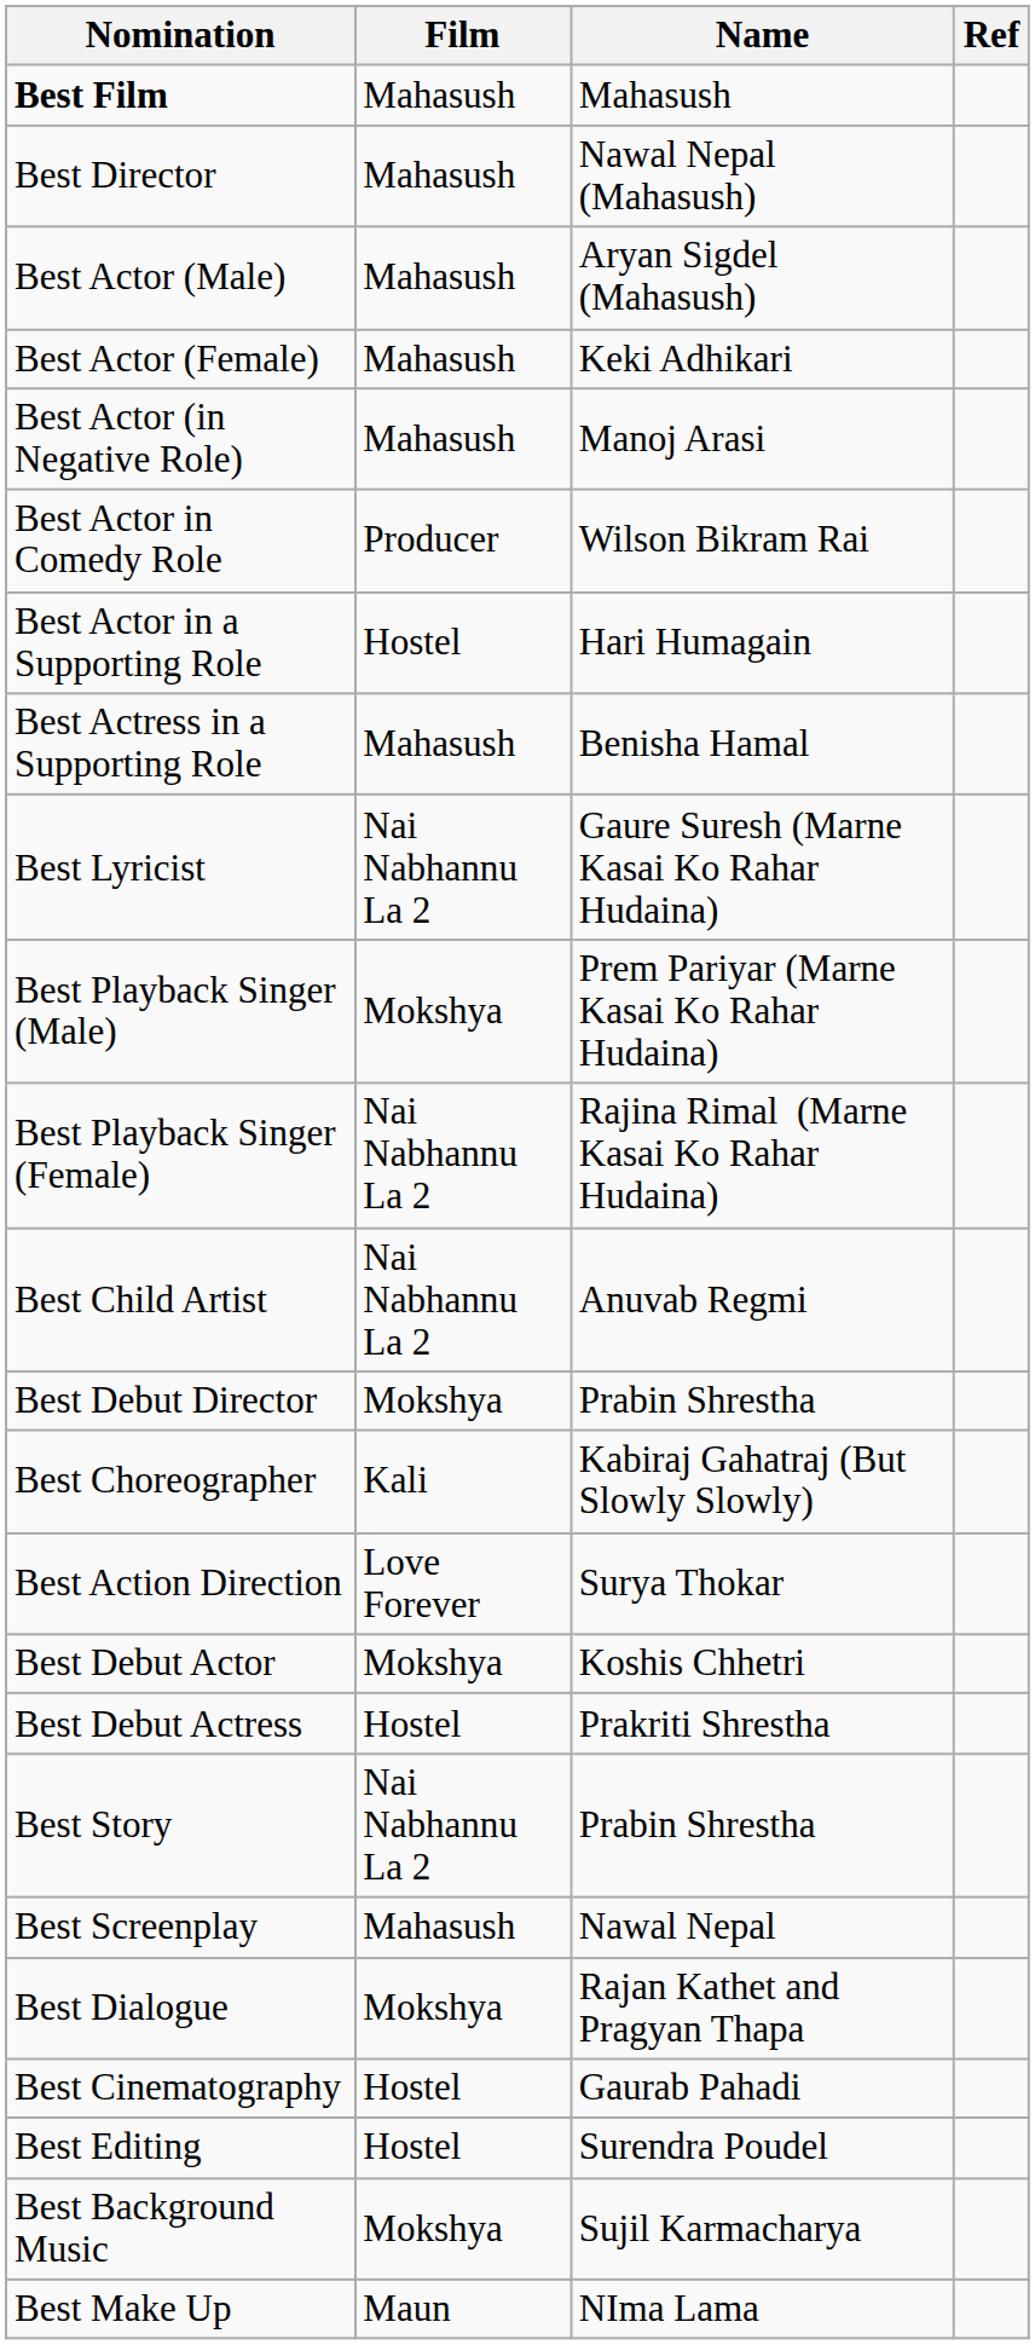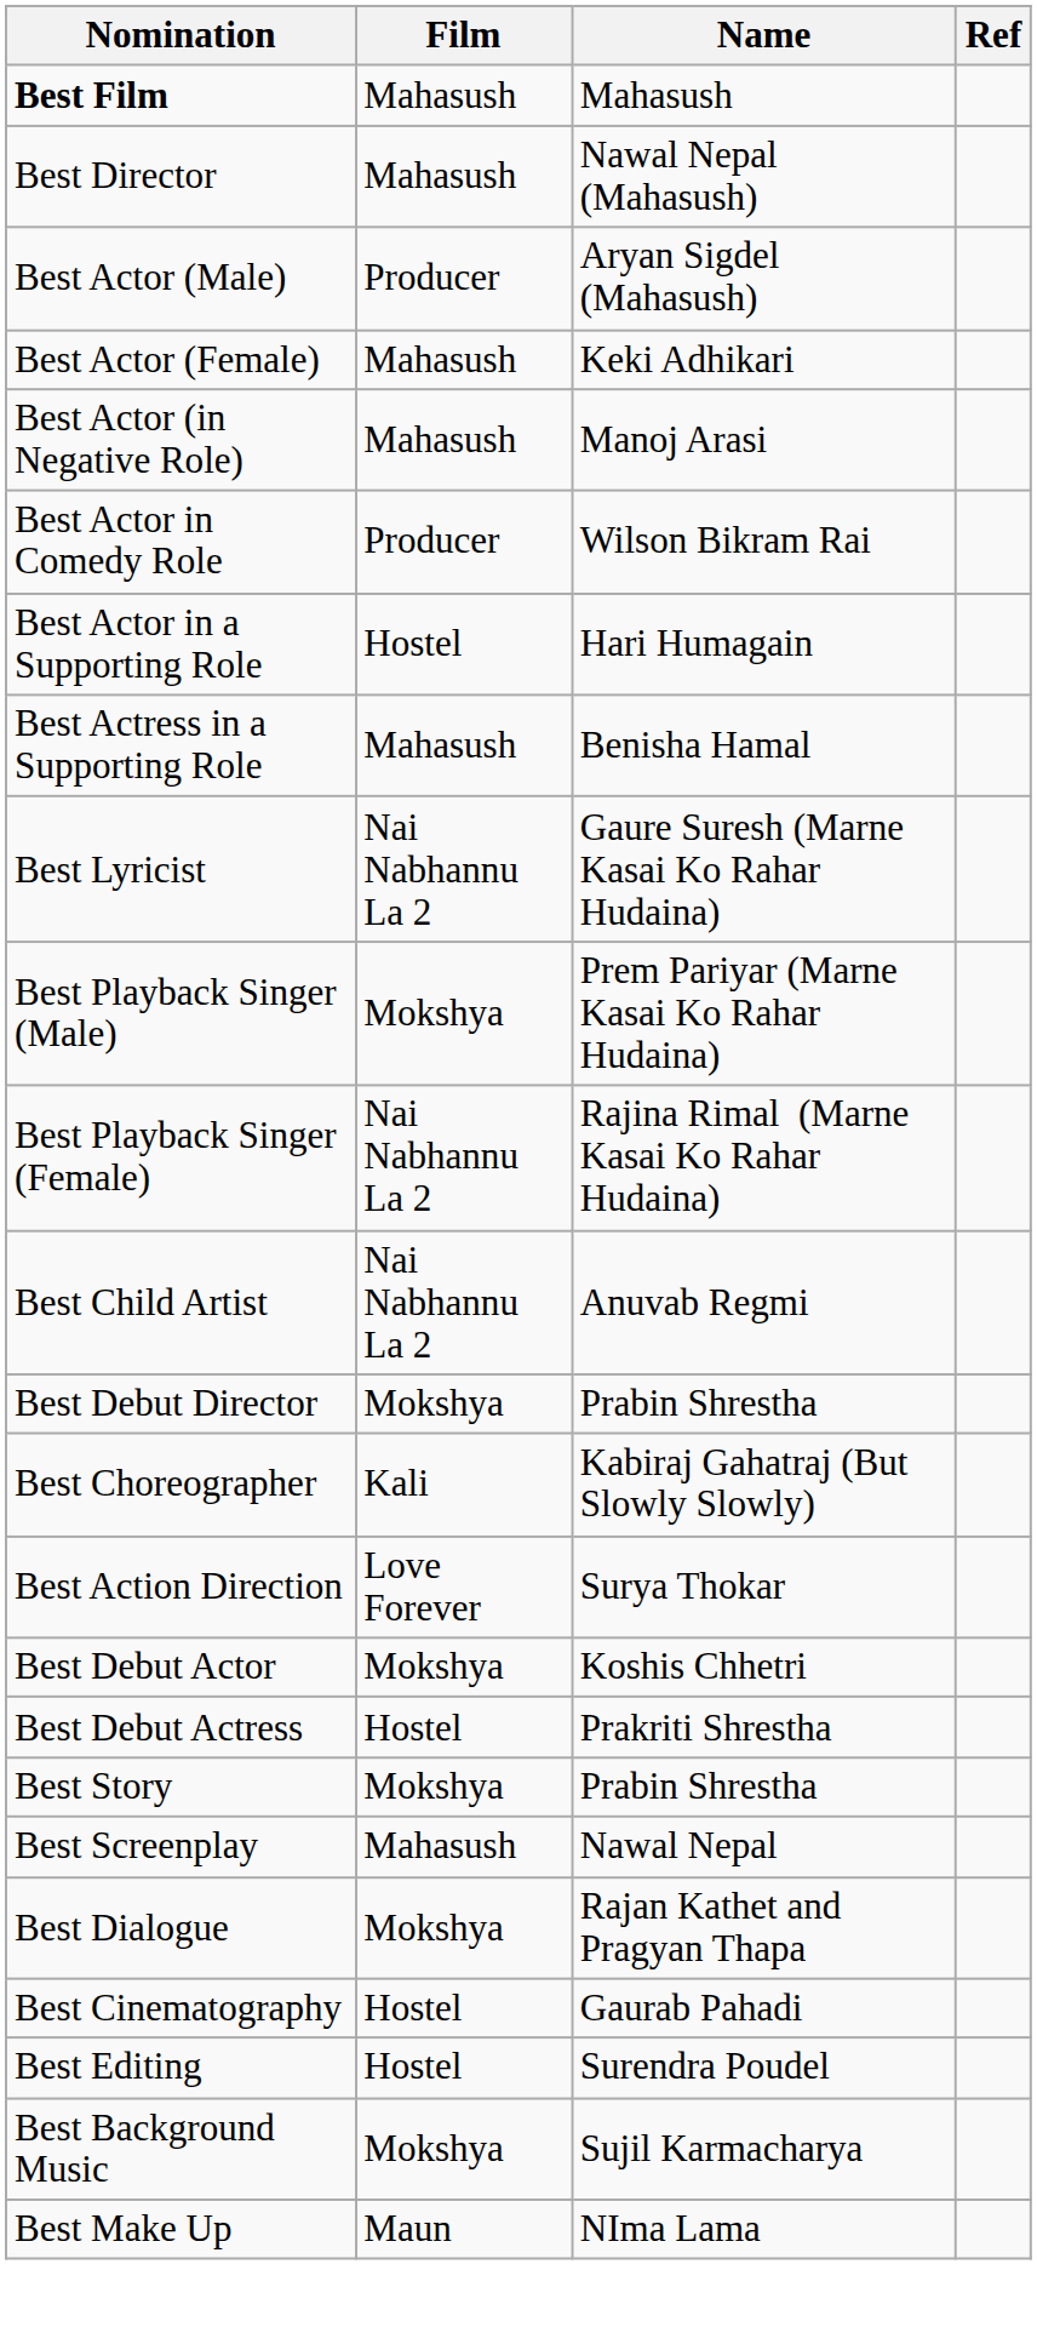 <table class="wikitable" style="width:70%">
 <tr>
 <th><strong>Nomination</strong></th>
 <th><strong>Film</strong></th>
 <th><strong>Name</strong></th>
 <th><strong>Ref</strong></th>
 </tr>
 <tr>
 <td><strong>Best Film</strong></td>
 <td>Mahasush</td>
 <td>Mahasush</td>
 <td></td>
 </tr>
 <tr>
 <td>Best Director</td>
 <td>Mahasush</td>
 <td>Nawal Nepal (Mahasush)</td>
 <td></td>
 </tr>
 <tr>
 <td>Best Actor (Male)</td>
-<td>Mahasush</td>
+<td>Producer</td>
 <td>Aryan Sigdel (Mahasush)</td>
 <td></td>
 </tr>
 <tr>
 <td>Best Actor (Female)</td>
 <td>Mahasush</td>
 <td>Keki Adhikari</td>
 <td></td>
 </tr>
 <tr>
 <td>Best Actor (in Negative Role)</td>
 <td>Mahasush</td>
 <td>Manoj Arasi</td>
 <td></td>
 </tr>
 <tr>
 <td>Best Actor in Comedy Role</td>
 <td>Producer</td>
 <td>Wilson Bikram Rai</td>
 <td></td>
 </tr>
 <tr>
 <td>Best Actor in a Supporting Role</td>
 <td>Hostel</td>
 <td>Hari Humagain</td>
 <td></td>
 </tr>
 <tr>
 <td>Best Actress in a Supporting Role</td>
 <td>Mahasush</td>
 <td>Benisha Hamal</td>
 <td></td>
 </tr>
 <tr>
 <td>Best Lyricist</td>
 <td>Nai Nabhannu La 2</td>
 <td>Gaure Suresh (Marne Kasai Ko Rahar Hudaina)</td>
 <td></td>
 </tr>
 <tr>
 <td>Best Playback Singer (Male)</td>
 <td>Mokshya</td>
 <td>Prem Pariyar (Marne Kasai Ko Rahar Hudaina)</td>
 <td></td>
 </tr>
 <tr>
 <td>Best Playback Singer (Female)</td>
 <td>Nai Nabhannu La 2</td>
 <td>Rajina Rimal  (Marne Kasai Ko Rahar Hudaina)</td>
 <td></td>
 </tr>
 <tr>
 <td>Best Child Artist</td>
 <td>Nai Nabhannu La 2</td>
 <td>Anuvab Regmi</td>
 <td></td>
 </tr>
 <tr>
 <td>Best Debut Director</td>
 <td>Mokshya</td>
 <td>Prabin Shrestha</td>
 <td></td>
 </tr>
 <tr>
 <td>Best Choreographer</td>
 <td>Kali</td>
 <td>Kabiraj Gahatraj (But Slowly Slowly)</td>
 <td></td>
 </tr>
 <tr>
 <td>Best Action Direction</td>
 <td>Love Forever</td>
 <td>Surya Thokar</td>
 <td></td>
 </tr>
 <tr>
 <td>Best Debut Actor</td>
 <td>Mokshya</td>
 <td>Koshis Chhetri</td>
 <td></td>
 </tr>
 <tr>
 <td>Best Debut Actress</td>
 <td>Hostel</td>
 <td>Prakriti Shrestha</td>
 <td></td>
 </tr>
 <tr>
 <td>Best Story</td>
-<td>Nai Nabhannu La 2</td>
+<td>Mokshya</td>
 <td>Prabin Shrestha</td>
 <td></td>
 </tr>
 <tr>
 <td>Best Screenplay</td>
 <td>Mahasush</td>
 <td>Nawal Nepal</td>
 <td></td>
 </tr>
 <tr>
 <td>Best Dialogue</td>
 <td>Mokshya</td>
 <td>Rajan Kathet and Pragyan Thapa</td>
 <td></td>
 </tr>
 <tr>
 <td>Best Cinematography</td>
 <td>Hostel</td>
 <td>Gaurab Pahadi</td>
 <td></td>
 </tr>
 <tr>
 <td>Best Editing</td>
 <td>Hostel</td>
 <td>Surendra Poudel</td>
 <td></td>
 </tr>
 <tr>
 <td>Best Background Music</td>
 <td>Mokshya</td>
 <td>Sujil Karmacharya</td>
 <td></td>
 </tr>
 <tr>
 <td>Best Make Up</td>
 <td>Maun</td>
 <td>NIma Lama</td>
 </tr>
 </table>
